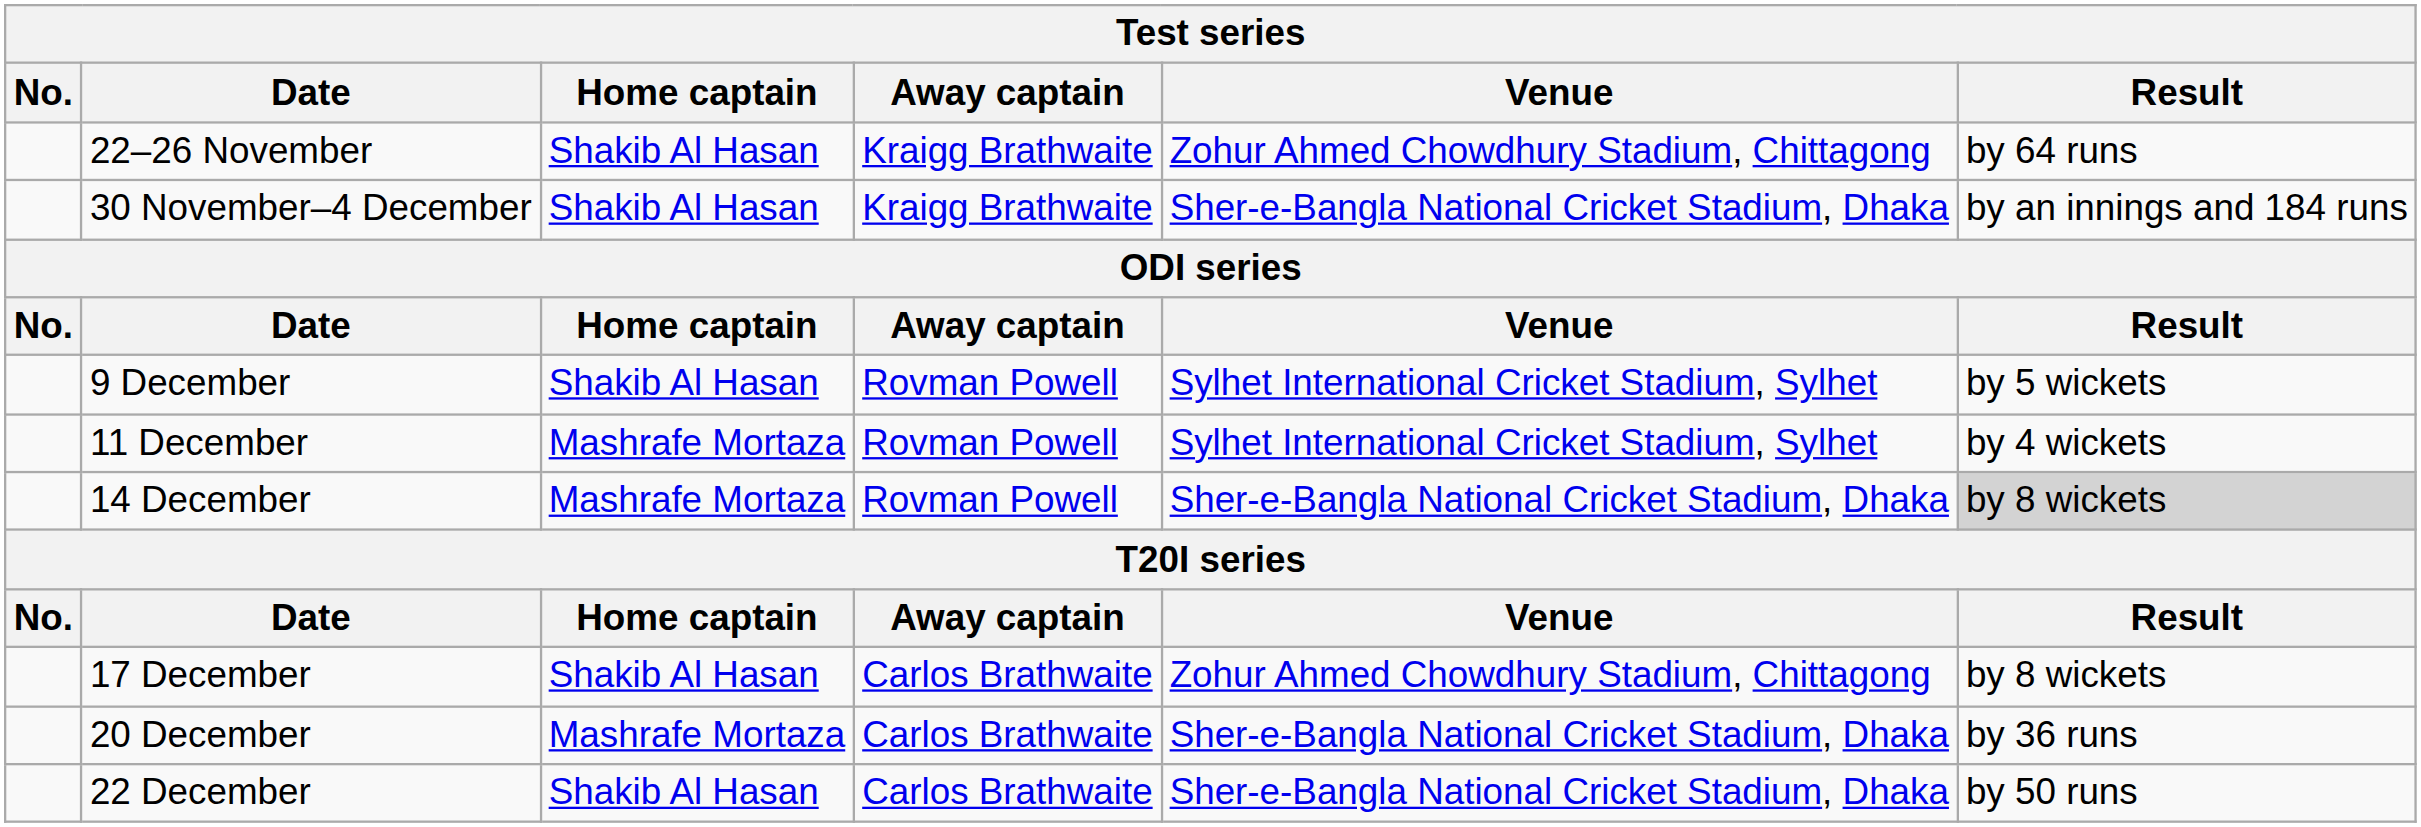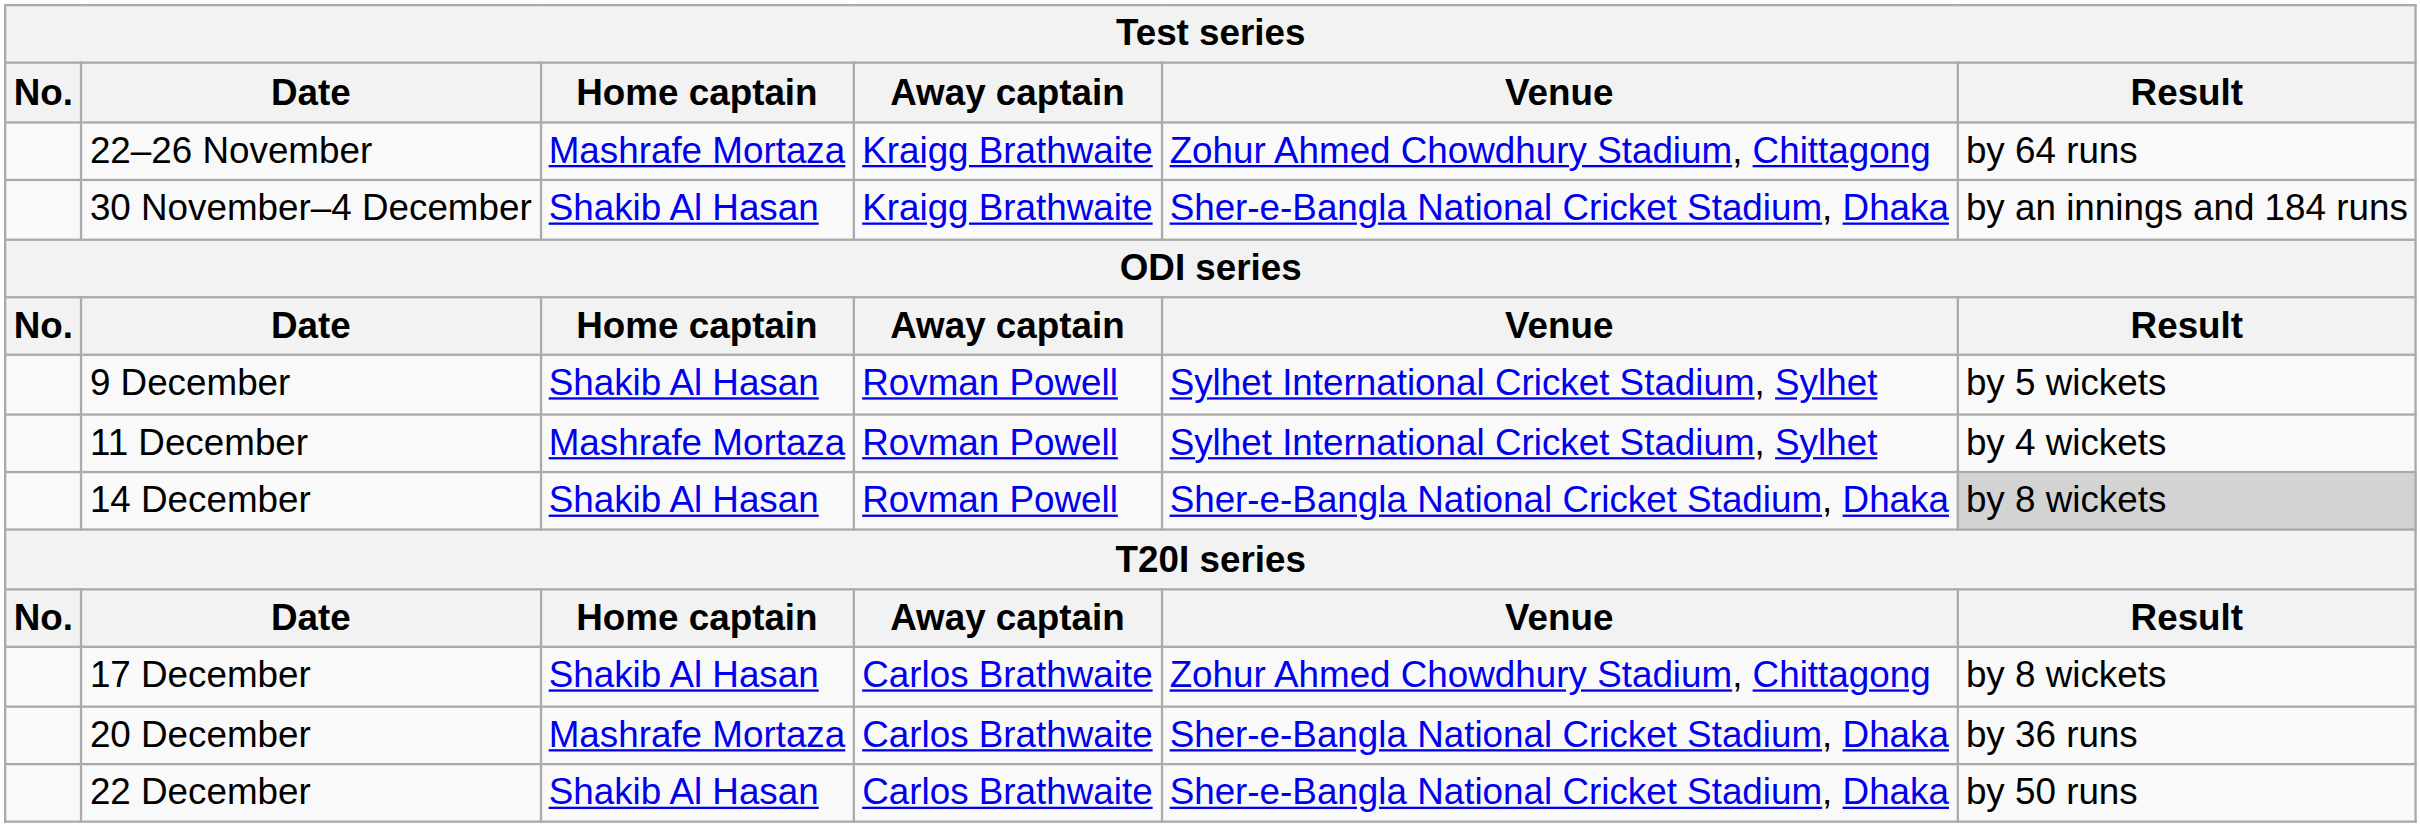 <table class="wikitable">
 <tr>
 <th colspan="6">Test series</th>
 </tr>
 <tr>
 <th>No.</th>
 <th>Date</th>
 <th>Home captain</th>
 <th>Away captain</th>
 <th>Venue</th>
 <th>Result</th>
 </tr>
 <tr>
 <td></td>
 <td>22–26 November</td>
-<td><a href='#'>Shakib Al Hasan</a></td>
+<td><a href='#'>Mashrafe Mortaza</a></td>
 <td><a href='#'>Kraigg Brathwaite</a></td>
 <td><a href='#'>Zohur Ahmed Chowdhury Stadium</a>, <a href='#'>Chittagong</a></td>
 <td> by 64 runs</td>
 </tr>
 <tr>
 <td></td>
 <td>30 November–4 December</td>
 <td><a href='#'>Shakib Al Hasan</a></td>
 <td><a href='#'>Kraigg Brathwaite</a></td>
 <td><a href='#'>Sher-e-Bangla National Cricket Stadium</a>, <a href='#'>Dhaka</a></td>
 <td> by an innings and 184 runs</td>
 </tr>
 <tr>
 <th colspan="6">ODI series</th>
 </tr>
 <tr>
 <th>No.</th>
 <th>Date</th>
 <th>Home captain</th>
 <th>Away captain</th>
 <th>Venue</th>
 <th>Result</th>
 </tr>
 <tr>
 <td></td>
 <td>9 December</td>
 <td><a href='#'>Shakib Al Hasan</a></td>
 <td><a href='#'>Rovman Powell</a></td>
 <td><a href='#'>Sylhet International Cricket Stadium</a>, <a href='#'>Sylhet</a></td>
 <td> by 5 wickets</td>
 </tr>
 <tr>
 <td></td>
 <td>11 December</td>
 <td><a href='#'>Mashrafe Mortaza</a></td>
 <td><a href='#'>Rovman Powell</a></td>
 <td><a href='#'>Sylhet International Cricket Stadium</a>, <a href='#'>Sylhet</a></td>
 <td> by 4 wickets</td>
 </tr>
 <tr>
 <td></td>
 <td>14 December</td>
-<td><a href='#'>Mashrafe Mortaza</a></td>
+<td><a href='#'>Shakib Al Hasan</a></td>
 <td><a href='#'>Rovman Powell</a></td>
 <td><a href='#'>Sher-e-Bangla National Cricket Stadium</a>, <a href='#'>Dhaka</a></td>
 <td style="background: lightgrey;"> by 8 wickets</td>
 </tr>
 <tr>
 <th colspan="6">T20I series</th>
 </tr>
 <tr>
 <th>No.</th>
 <th>Date</th>
 <th>Home captain</th>
 <th>Away captain</th>
 <th>Venue</th>
 <th>Result</th>
 </tr>
 <tr>
 <td></td>
 <td>17 December</td>
 <td><a href='#'>Shakib Al Hasan</a></td>
 <td><a href='#'>Carlos Brathwaite</a></td>
 <td><a href='#'>Zohur Ahmed Chowdhury Stadium</a>, <a href='#'>Chittagong</a></td>
 <td> by 8 wickets</td>
 </tr>
 <tr>
 <td></td>
 <td>20 December</td>
 <td><a href='#'>Mashrafe Mortaza</a></td>
 <td><a href='#'>Carlos Brathwaite</a></td>
 <td><a href='#'>Sher-e-Bangla National Cricket Stadium</a>, <a href='#'>Dhaka</a></td>
 <td> by 36 runs</td>
 </tr>
 <tr>
 <td></td>
 <td>22 December</td>
 <td><a href='#'>Shakib Al Hasan</a></td>
 <td><a href='#'>Carlos Brathwaite</a></td>
 <td><a href='#'>Sher-e-Bangla National Cricket Stadium</a>, <a href='#'>Dhaka</a></td>
 <td> by 50 runs</td>
 </tr>
 </table>
